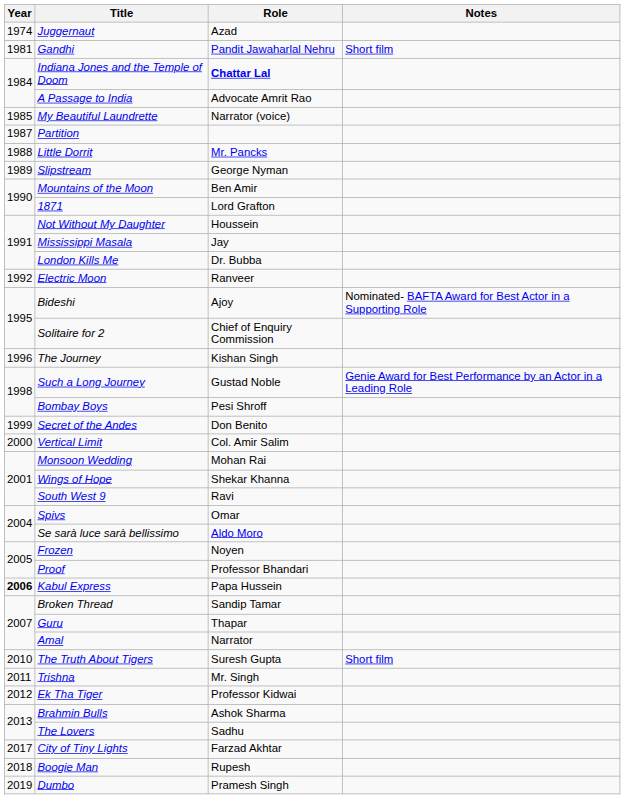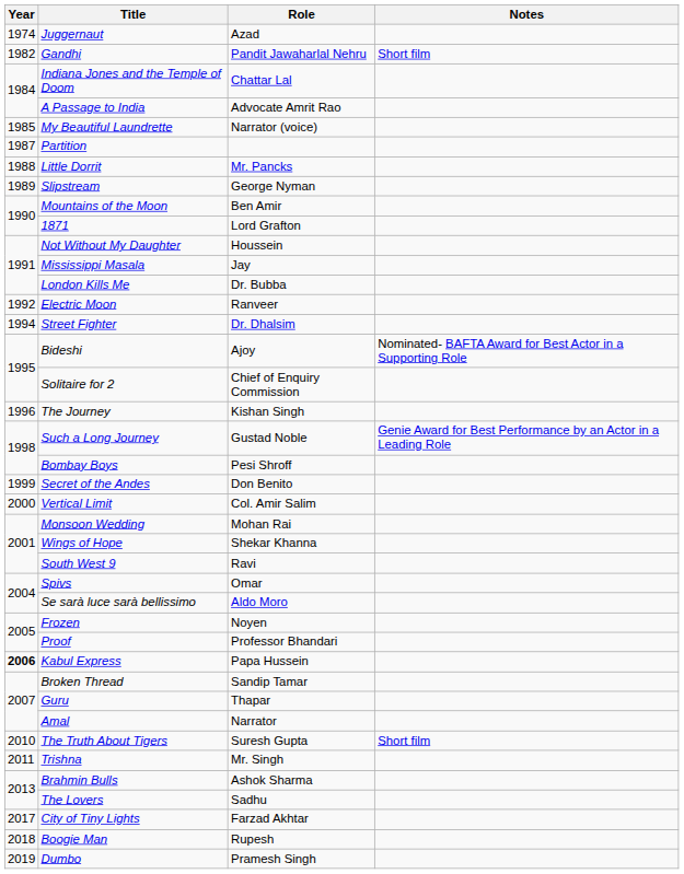 <table class="wikitable sortable">
 <tr>
 <th scope="col">Year</th>
 <th scope="col">Title</th>
 <th scope="col">Role</th>
 <th scope="col" class="unsortable">Notes</th>
 </tr>
 <tr>
 <td>1974</td>
 <td><em><a href='#'>Juggernaut</a></em></td>
 <td>Azad</td>
 <td></td>
 </tr>
 <tr>
-<td>1981</td>
+<td>1982</td>
 <td><em><a href='#'>Gandhi</a></em></td>
 <td><a href='#'>Pandit Jawaharlal Nehru</a></td>
 <td><a href='#'>Short film</a></td>
 </tr>
 <tr>
 <td rowspan="2">1984</td>
 <td><em><a href='#'>Indiana Jones and the Temple of Doom</a></em></td>
-<td><strong><a href='#'>Chattar Lal</a></strong></td>
+<td><a href='#'>Chattar Lal</a></td>
 <td></td>
 </tr>
 <tr>
 <td data-sort-value="Passage to India, The"><em><a href='#'>A Passage to India</a></em></td>
 <td>Advocate Amrit Rao</td>
 <td></td>
 </tr>
 <tr>
 <td>1985</td>
 <td><em><a href='#'>My Beautiful Laundrette</a></em></td>
 <td>Narrator (voice)</td>
 <td></td>
 </tr>
 <tr>
 <td>1987</td>
 <td><a href='#'><em>Partition</em></a></td>
 <td></td>
 <td></td>
 </tr>
 <tr>
 <td>1988</td>
 <td><em><a href='#'>Little Dorrit</a></em></td>
 <td><a href='#'>Mr. Pancks</a></td>
 <td></td>
 </tr>
 <tr>
 <td>1989</td>
 <td><em><a href='#'>Slipstream</a></em></td>
 <td>George Nyman</td>
 <td></td>
 </tr>
 <tr>
 <td rowspan="2">1990</td>
 <td><em><a href='#'>Mountains of the Moon</a></em></td>
 <td>Ben Amir</td>
 <td></td>
 </tr>
 <tr>
 <td><em><a href='#'>1871</a></em></td>
 <td>Lord Grafton</td>
 <td></td>
 </tr>
 <tr>
 <td rowspan="3">1991</td>
 <td><em><a href='#'>Not Without My Daughter</a></em></td>
 <td>Houssein</td>
 <td></td>
 </tr>
 <tr>
 <td><em><a href='#'>Mississippi Masala</a></em></td>
 <td>Jay</td>
 <td></td>
 </tr>
 <tr>
 <td><em><a href='#'>London Kills Me</a></em></td>
 <td>Dr. Bubba</td>
 <td></td>
 </tr>
 <tr>
 <td>1992</td>
 <td><em><a href='#'>Electric Moon</a></em></td>
 <td>Ranveer</td>
+<td></td>
+</tr>
+<tr>
+<td>1994</td>
+<td><em><a href='#'>Street Fighter</a></em></td>
+<td><a href='#'>Dr. Dhalsim</a></td>
 <td></td>
 </tr>
 <tr>
 <td rowspan="2">1995</td>
 <td><em>Bideshi</em></td>
 <td>Ajoy</td>
 <td>Nominated- <a href='#'>BAFTA Award for Best Actor in a Supporting Role</a></td>
 </tr>
 <tr>
 <td><em>Solitaire for 2</em></td>
 <td>Chief of Enquiry Commission</td>
 <td></td>
 </tr>
 <tr>
 <td>1996</td>
 <td data-sort-value="Journey, The"><em>The Journey</em></td>
 <td>Kishan Singh</td>
 <td></td>
 </tr>
 <tr>
 <td rowspan="2">1998</td>
 <td><em><a href='#'>Such a Long Journey</a></em></td>
 <td>Gustad Noble</td>
 <td><a href='#'>Genie Award for Best Performance by an Actor in a Leading Role</a></td>
 </tr>
 <tr>
 <td><em><a href='#'>Bombay Boys</a></em></td>
 <td>Pesi Shroff</td>
 <td></td>
 </tr>
 <tr>
 <td>1999</td>
 <td><em><a href='#'>Secret of the Andes</a></em></td>
 <td>Don Benito</td>
 <td></td>
 </tr>
 <tr>
 <td>2000</td>
 <td><em><a href='#'>Vertical Limit</a></em></td>
 <td>Col. Amir Salim</td>
 <td></td>
 </tr>
 <tr>
 <td rowspan="3">2001</td>
 <td><em><a href='#'>Monsoon Wedding</a></em></td>
 <td>Mohan Rai</td>
 <td></td>
 </tr>
 <tr>
 <td><em><a href='#'>Wings of Hope</a></em></td>
 <td>Shekar Khanna</td>
 <td></td>
 </tr>
 <tr>
 <td><em><a href='#'>South West 9</a></em></td>
 <td>Ravi</td>
 <td></td>
 </tr>
 <tr>
 <td rowspan="2">2004</td>
 <td><em><a href='#'>Spivs</a></em></td>
 <td>Omar</td>
 <td></td>
 </tr>
 <tr>
 <td><em>Se sarà luce sarà bellissimo</em></td>
 <td><a href='#'>Aldo Moro</a></td>
 <td></td>
 </tr>
 <tr>
 <td rowspan="2">2005</td>
 <td><em><a href='#'>Frozen</a></em></td>
 <td>Noyen</td>
 <td></td>
 </tr>
 <tr>
 <td><em><a href='#'>Proof</a></em></td>
 <td>Professor Bhandari</td>
 <td></td>
 </tr>
 <tr>
 <td><strong>2006</strong></td>
 <td><em><a href='#'>Kabul Express</a></em></td>
 <td>Papa Hussein</td>
 <td></td>
 </tr>
 <tr>
 <td rowspan="3">2007</td>
 <td><em>Broken Thread</em></td>
 <td>Sandip Tamar</td>
 <td></td>
 </tr>
 <tr>
 <td><em><a href='#'>Guru</a></em></td>
 <td>Thapar</td>
 <td></td>
 </tr>
 <tr>
 <td><em><a href='#'>Amal</a></em></td>
 <td>Narrator</td>
 <td></td>
 </tr>
 <tr>
 <td>2010</td>
 <td data-sort-value="Truth About Tigers, The"><em><a href='#'>The Truth About Tigers</a></em></td>
 <td>Suresh Gupta</td>
 <td><a href='#'>Short film</a></td>
 </tr>
 <tr>
 <td>2011</td>
 <td><em><a href='#'>Trishna</a></em></td>
 <td>Mr. Singh</td>
 <td></td>
 </tr>
 <tr>
-<td>2012</td>
-<td><em><a href='#'>Ek Tha Tiger</a></em></td>
-<td>Professor Kidwai</td>
-<td></td>
-</tr>
-<tr>
 <td rowspan="2">2013</td>
 <td><em><a href='#'>Brahmin Bulls</a></em></td>
 <td>Ashok Sharma</td>
 <td></td>
 </tr>
 <tr>
 <td data-sort-value="Lovers, The"><em><a href='#'>The Lovers</a></em></td>
 <td>Sadhu</td>
 <td></td>
 </tr>
 <tr>
 <td>2017</td>
 <td><em><a href='#'>City of Tiny Lights</a></em></td>
 <td>Farzad Akhtar</td>
 <td></td>
 </tr>
 <tr>
 <td>2018</td>
 <td><em><a href='#'>Boogie Man</a></em></td>
 <td>Rupesh</td>
 <td></td>
 </tr>
 <tr>
 <td>2019</td>
 <td><em><a href='#'>Dumbo</a></em></td>
 <td>Pramesh Singh</td>
 <td></td>
 </tr>
 </table>
